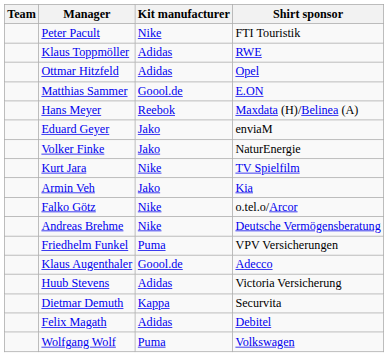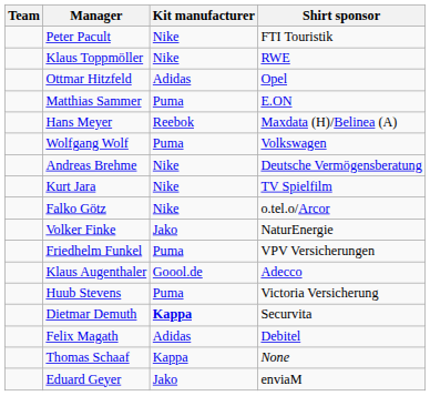 <table class="wikitable sortable">
 <tr>
 <th>Team</th>
 <th>Manager</th>
 <th>Kit manufacturer</th>
 <th>Shirt sponsor</th>
 </tr>
 <tr>
 <td data-sort-value="Augsburg"></td>
 <td data-sort-value="Thorup, Jess"> <a href='#'>Peter Pacult</a></td>
 <td><a href='#'>Nike</a></td>
 <td>FTI Touristik</td>
 </tr>
 <tr>
 <td data-sort-value="Berlin, Union"></td>
 <td data-sort-value="Bjelica, Nenad"> <a href='#'>Klaus Toppmöller</a></td>
-<td><a href='#'>Adidas</a></td>
+<td><a href='#'>Nike</a></td>
 <td><a href='#'>RWE</a></td>
 </tr>
 <tr>
 <td data-sort-value="Bochum"></td>
 <td data-sort-value="Letsch, Thomas"> <a href='#'>Ottmar Hitzfeld</a></td>
 <td><a href='#'>Adidas</a></td>
 <td><a href='#'>Opel</a></td>
 </tr>
 <tr>
 <td data-sort-value="Bremen"></td>
 <td data-sort-value="Werner, Ole"> <a href='#'>Matthias Sammer</a></td>
-<td><a href='#'>Goool.de</a></td>
+<td><a href='#'>Puma</a></td>
 <td><a href='#'>E.ON</a></td>
 </tr>
 <tr>
 <td data-sort-value="Darmstadt"></td>
 <td data-sort-value="Lieberknecht, Torsten"> <a href='#'>Hans Meyer</a></td>
 <td><a href='#'>Reebok</a></td>
 <td><a href='#'>Maxdata</a> (H)/<a href='#'>Belinea</a> (A)</td>
 </tr>
 <tr>
-<td data-sort-value="Leverkusen"></td>
-<td data-sort-value="Alonso, Xabi"> <a href='#'>Eduard Geyer</a></td>
-<td><a href='#'>Jako</a></td>
-<td>enviaM</td>
+<td data-sort-value="Wolfsburg"></td>
+<td data-sort-value="Kovac, Niko"> <a href='#'>Wolfgang Wolf</a></td>
+<td><a href='#'>Puma</a></td>
+<td><a href='#'>Volkswagen</a></td>
 </tr>
 <tr>
-<td data-sort-value="Mainz"></td>
-<td data-sort-value="Siewert, Jan"> <a href='#'>Volker Finke</a></td>
-<td><a href='#'>Jako</a></td>
-<td>NaturEnergie</td>
+<td data-sort-value="Koln"></td>
+<td data-sort-value="TBD"> <a href='#'>Andreas Brehme</a></td>
+<td><a href='#'>Nike</a></td>
+<td><a href='#'>Deutsche Vermögensberatung</a></td>
 </tr>
 <tr>
 <td data-sort-value="Freiburg"></td>
 <td data-sort-value="Streich, Christian"> <a href='#'>Kurt Jara</a></td>
 <td><a href='#'>Nike</a></td>
 <td><a href='#'>TV Spielfilm</a></td>
 </tr>
 <tr>
-<td data-sort-value="Frankfurt"></td>
-<td data-sort-value="Toppmoller, Dino"> <a href='#'>Armin Veh</a></td>
-<td><a href='#'>Jako</a></td>
-<td><a href='#'>Kia</a></td>
-</tr>
-<tr>
 <td data-sort-value="Hoffenheim"></td>
 <td data-sort-value="Matarazzo, Pellegrino"> <a href='#'>Falko Götz</a></td>
 <td><a href='#'>Nike</a></td>
 <td>o.tel.o/<a href='#'>Arcor</a></td>
 </tr>
 <tr>
-<td data-sort-value="Koln"></td>
-<td data-sort-value="TBD"> <a href='#'>Andreas Brehme</a></td>
-<td><a href='#'>Nike</a></td>
-<td><a href='#'>Deutsche Vermögensberatung</a></td>
+<td data-sort-value="Mainz"></td>
+<td data-sort-value="Siewert, Jan"> <a href='#'>Volker Finke</a></td>
+<td><a href='#'>Jako</a></td>
+<td>NaturEnergie</td>
 </tr>
 <tr>
 <td data-sort-value="Dortmund"></td>
 <td data-sort-value="Terzic, Edin"> <a href='#'>Friedhelm Funkel</a></td>
 <td><a href='#'>Puma</a></td>
 <td>VPV Versicherungen</td>
 </tr>
 <tr>
 <td data-sort-value="Leipzig"></td>
 <td data-sort-value="Tedesco, Domenico"> <a href='#'>Klaus Augenthaler</a></td>
 <td><a href='#'>Goool.de</a></td>
 <td><a href='#'>Adecco</a></td>
 </tr>
 <tr>
 <td data-sort-value="Monchengladbach"></td>
 <td data-sort-value="Seoane, Gerardo"> <a href='#'>Huub Stevens</a></td>
-<td><a href='#'>Adidas</a></td>
+<td><a href='#'>Puma</a></td>
 <td>Victoria Versicherung</td>
 </tr>
 <tr>
 <td data-sort-value="Heidenheim"></td>
 <td data-sort-value="Schmidt, Frank"> <a href='#'>Dietmar Demuth</a></td>
-<td><a href='#'>Kappa</a></td>
+<td><strong><a href='#'>Kappa</a></strong></td>
 <td>Securvita</td>
 </tr>
 <tr>
 <td data-sort-value="Munich"></td>
 <td data-sort-value="Tuchel, Thomas"> <a href='#'>Felix Magath</a></td>
 <td><a href='#'>Adidas</a></td>
 <td><a href='#'>Debitel</a></td>
 </tr>
 <tr>
-<td data-sort-value="Wolfsburg"></td>
-<td data-sort-value="Kovac, Niko"> <a href='#'>Wolfgang Wolf</a></td>
-<td><a href='#'>Puma</a></td>
-<td><a href='#'>Volkswagen</a></td>
+<td data-sort-value="Stuttgart"></td>
+<td data-sort-value="Hoeneß, Sebastian"> <a href='#'>Thomas Schaaf</a></td>
+<td><a href='#'>Kappa</a></td>
+<td><em>None</em></td>
+</tr>
+<tr>
+<td data-sort-value="Leverkusen"></td>
+<td data-sort-value="Alonso, Xabi"> <a href='#'>Eduard Geyer</a></td>
+<td><a href='#'>Jako</a></td>
+<td>enviaM</td>
 </tr>
 </table>
